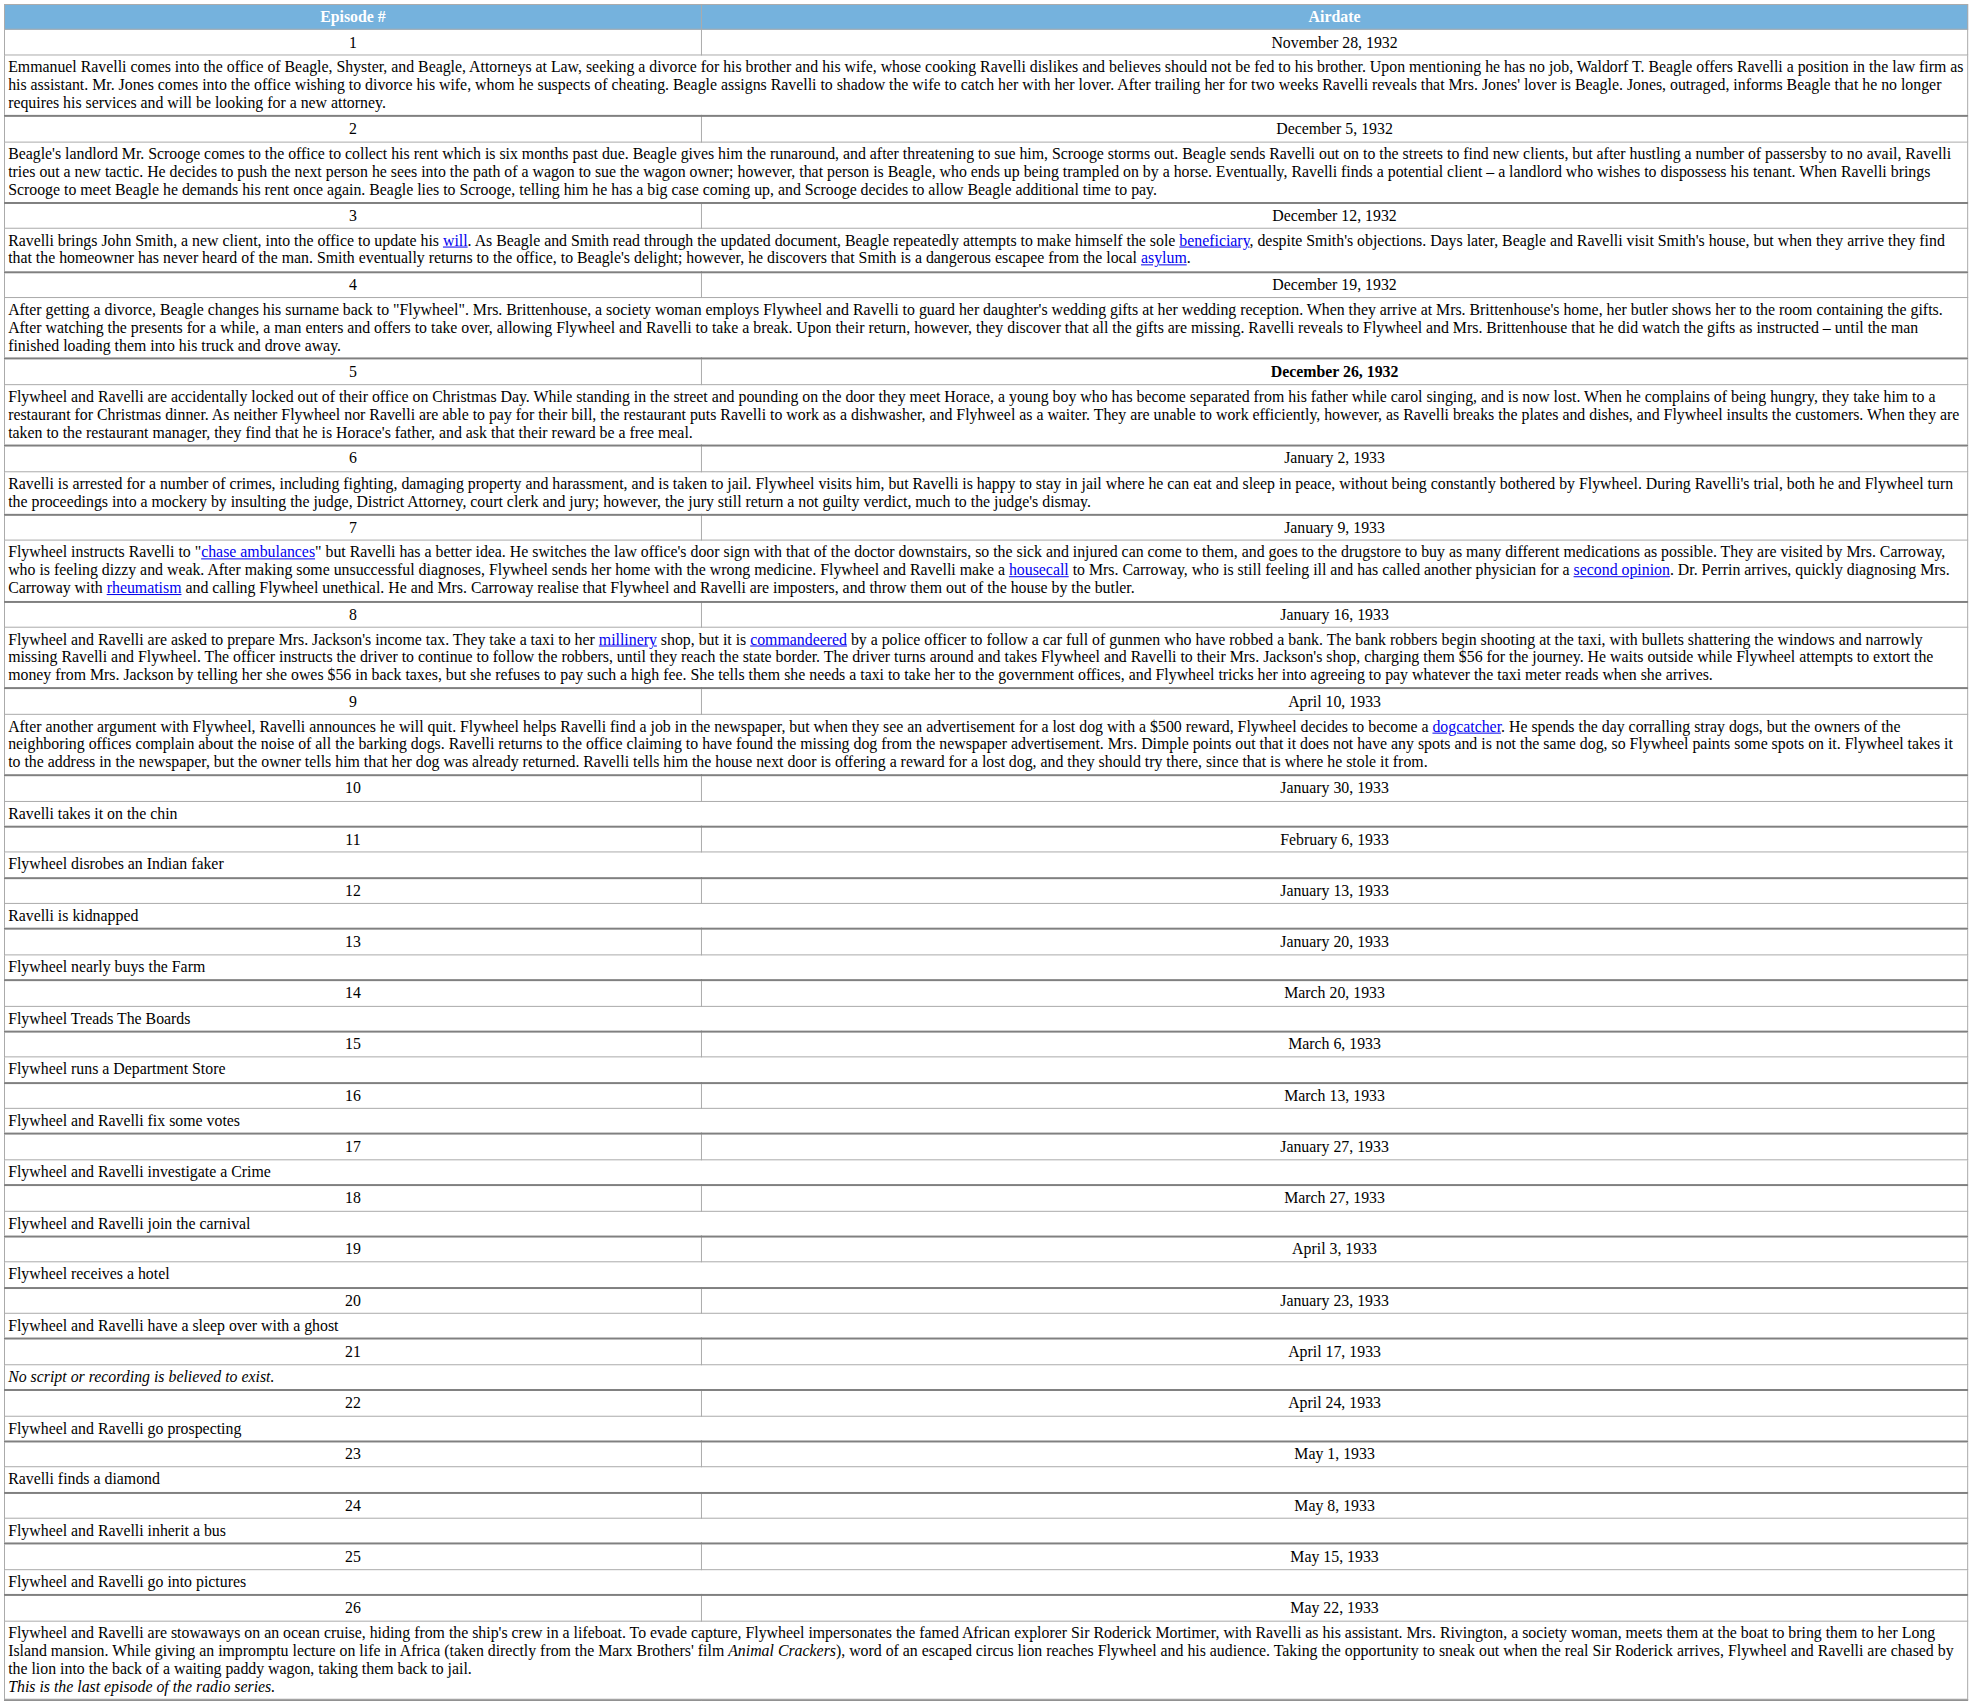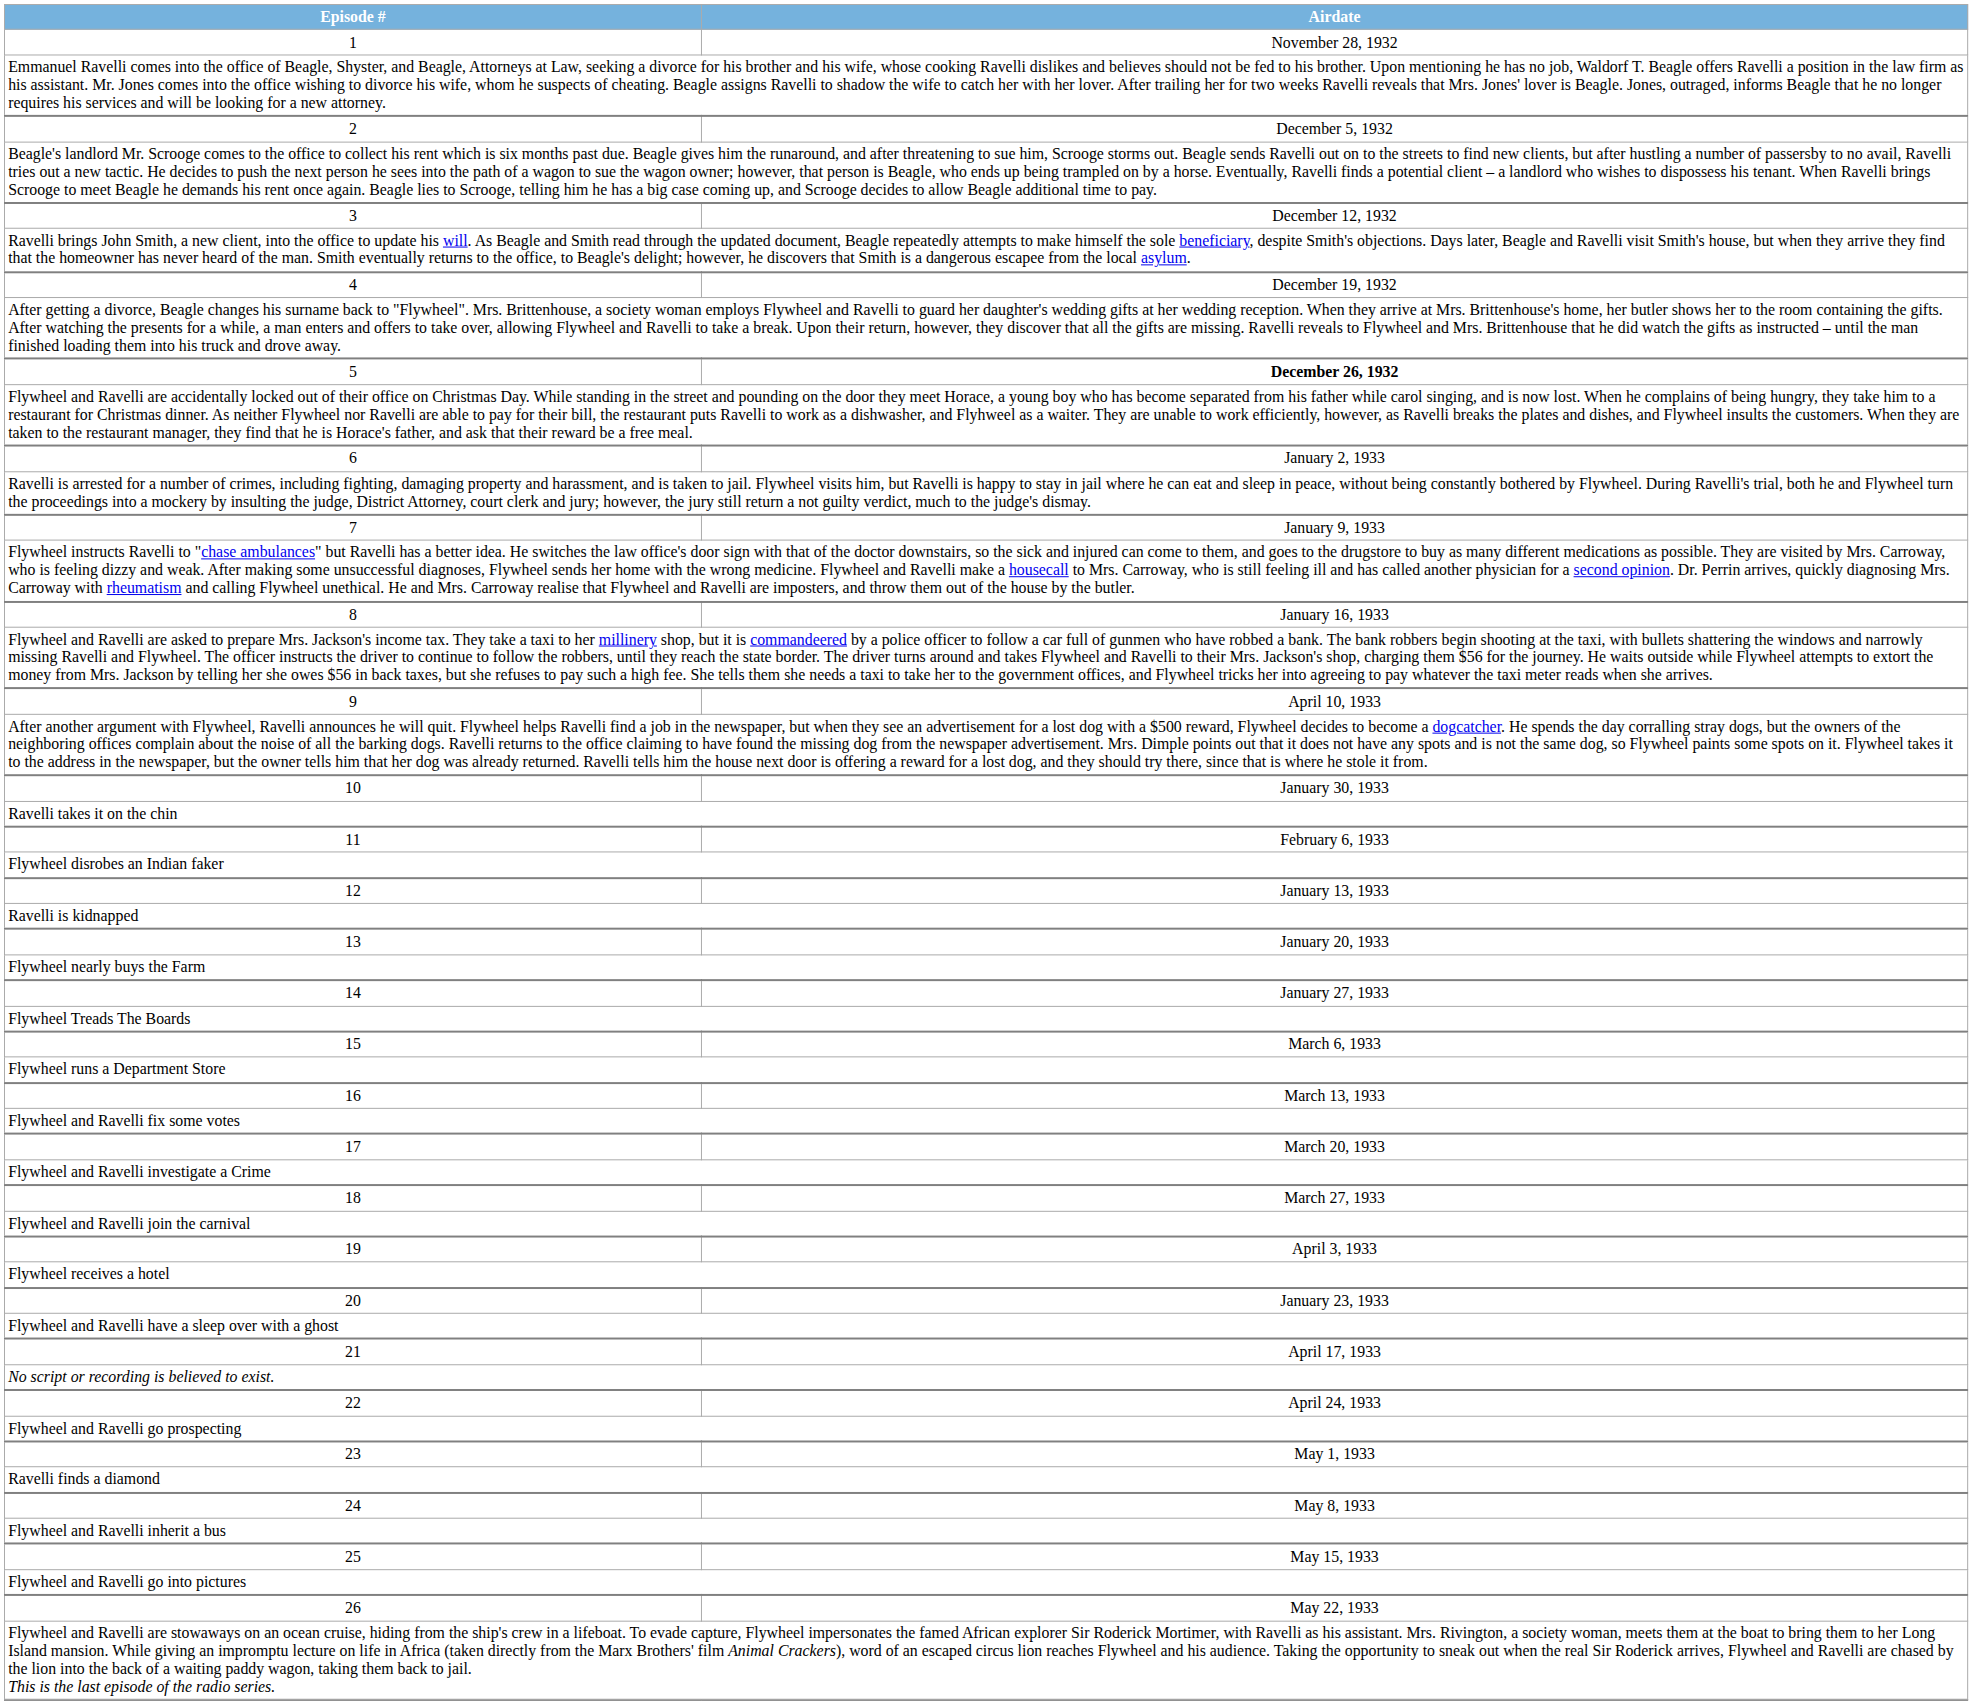 <table class="wikitable" style="margin:auto; background:#FFFFFF;">
 <tr>
 <th style="background-color: #75B2DD; color:#fff; text-align: center;">Episode #</th>
 <th style="background-color: #75B2DD; color:#fff; text-align: center;">Airdate</th>
 </tr>
 <tr>
 <td align="center">1</td>
 <td align="center">November 28, 1932</td>
 </tr>
 <tr>
 <td colspan=2 style="border-bottom:2px solid grey;">Emmanuel Ravelli comes into the office of Beagle, Shyster, and Beagle, Attorneys at Law, seeking a divorce for his brother and his wife, whose cooking Ravelli dislikes and believes should not be fed to his brother. Upon mentioning he has no job, Waldorf T. Beagle offers Ravelli a position in the law firm as his assistant. Mr. Jones comes into the office wishing to divorce his wife, whom he suspects of cheating. Beagle assigns Ravelli to shadow the wife to catch her with her lover. After trailing her for two weeks Ravelli reveals that Mrs. Jones' lover is Beagle. Jones, outraged, informs Beagle that he no longer requires his services and will be looking for a new attorney.</td>
 </tr>
 <tr>
 <td align="center">2</td>
 <td align="center">December 5, 1932</td>
 </tr>
 <tr>
 <td colspan=2 style="border-bottom:2px solid grey;">Beagle's landlord Mr. Scrooge comes to the office to collect his rent which is six months past due. Beagle gives him the runaround, and after threatening to sue him, Scrooge storms out. Beagle sends Ravelli out on to the streets to find new clients, but after hustling a number of passersby to no avail, Ravelli tries out a new tactic. He decides to push the next person he sees into the path of a wagon to sue the wagon owner; however, that person is Beagle, who ends up being trampled on by a horse. Eventually, Ravelli finds a potential client – a landlord who wishes to dispossess his tenant. When Ravelli brings Scrooge to meet Beagle he demands his rent once again. Beagle lies to Scrooge, telling him he has a big case coming up, and Scrooge decides to allow Beagle additional time to pay.</td>
 </tr>
 <tr>
 <td align="center">3</td>
 <td align="center">December 12, 1932</td>
 </tr>
 <tr>
 <td colspan=2 style="border-bottom:2px solid grey;">Ravelli brings John Smith, a new client, into the office to update his <a href='#'>will</a>. As Beagle and Smith read through the updated document, Beagle repeatedly attempts to make himself the sole <a href='#'>beneficiary</a>, despite Smith's objections. Days later, Beagle and Ravelli visit Smith's house, but when they arrive they find that the homeowner has never heard of the man. Smith eventually returns to the office, to Beagle's delight; however, he discovers that Smith is a dangerous escapee from the local <a href='#'>asylum</a>.</td>
 </tr>
 <tr>
 <td align="center">4</td>
 <td align="center">December 19, 1932</td>
 </tr>
 <tr>
 <td colspan=2 style="border-bottom:2px solid grey;">After getting a divorce, Beagle changes his surname back to "Flywheel". Mrs. Brittenhouse, a society woman employs Flywheel and Ravelli to guard her daughter's wedding gifts at her wedding reception. When they arrive at Mrs. Brittenhouse's home, her butler shows her to the room containing the gifts. After watching the presents for a while, a man enters and offers to take over, allowing Flywheel and Ravelli to take a break. Upon their return, however, they discover that all the gifts are missing. Ravelli reveals to Flywheel and Mrs. Brittenhouse that he did watch the gifts as instructed – until the man finished loading them into his truck and drove away.</td>
 </tr>
 <tr>
 <td align="center">5</td>
 <td align="center"><strong>December 26, 1932</strong></td>
 </tr>
 <tr>
 <td colspan=2 style="border-bottom:2px solid grey;">Flywheel and Ravelli are accidentally locked out of their office on Christmas Day. While standing in the street and pounding on the door they meet Horace, a young boy who has become separated from his father while carol singing, and is now lost. When he complains of being hungry, they take him to a restaurant for Christmas dinner. As neither Flywheel nor Ravelli are able to pay for their bill, the restaurant puts Ravelli to work as a dishwasher, and Flyhweel as a waiter. They are unable to work efficiently, however, as Ravelli breaks the plates and dishes, and Flywheel insults the customers. When they are taken to the restaurant manager, they find that he is Horace's father, and ask that their reward be a free meal.</td>
 </tr>
 <tr>
 <td align="center">6</td>
 <td align="center">January 2, 1933</td>
 </tr>
 <tr>
 <td colspan=2 style="border-bottom:2px solid grey;">Ravelli is arrested for a number of crimes, including fighting, damaging property and harassment, and is taken to jail. Flywheel visits him, but Ravelli is happy to stay in jail where he can eat and sleep in peace, without being constantly bothered by Flywheel. During Ravelli's trial, both he and Flywheel turn the proceedings into a mockery by insulting the judge, District Attorney, court clerk and jury; however, the jury still return a not guilty verdict, much to the judge's dismay.</td>
 </tr>
 <tr>
 <td align="center">7</td>
 <td align="center">January 9, 1933</td>
 </tr>
 <tr>
 <td colspan=2 style="border-bottom:2px solid grey;">Flywheel instructs Ravelli to "<a href='#'>chase ambulances</a>" but Ravelli has a better idea. He switches the law office's door sign with that of the doctor downstairs, so the sick and injured can come to them, and goes to the drugstore to buy as many different medications as possible. They are visited by Mrs. Carroway, who is feeling dizzy and weak. After making some unsuccessful diagnoses, Flywheel sends her home with the wrong medicine. Flywheel and Ravelli make a <a href='#'>housecall</a> to Mrs. Carroway, who is still feeling ill and has called another physician for a <a href='#'>second opinion</a>. Dr. Perrin arrives, quickly diagnosing Mrs. Carroway with <a href='#'>rheumatism</a> and calling Flywheel unethical. He and Mrs. Carroway realise that Flywheel and Ravelli are imposters, and throw them out of the house by the butler.</td>
 </tr>
 <tr>
 <td align="center">8</td>
 <td align="center">January 16, 1933</td>
 </tr>
 <tr>
 <td colspan=2 style="border-bottom:2px solid grey;">Flywheel and Ravelli are asked to prepare Mrs. Jackson's income tax. They take a taxi to her <a href='#'>millinery</a> shop, but it is <a href='#'>commandeered</a> by a police officer to follow a car full of gunmen who have robbed a bank. The bank robbers begin shooting at the taxi, with bullets shattering the windows and narrowly missing Ravelli and Flywheel. The officer instructs the driver to continue to follow the robbers, until they reach the state border. The driver turns around and takes Flywheel and Ravelli to their Mrs. Jackson's shop, charging them $56 for the journey. He waits outside while Flywheel attempts to extort the money from Mrs. Jackson by telling her she owes $56 in back taxes, but she refuses to pay such a high fee. She tells them she needs a taxi to take her to the government offices, and Flywheel tricks her into agreeing to pay whatever the taxi meter reads when she arrives.</td>
 </tr>
 <tr>
 <td align="center">9</td>
 <td align="center">April 10, 1933</td>
 </tr>
 <tr>
 <td colspan=2 style="border-bottom:2px solid grey;">After another argument with Flywheel, Ravelli announces he will quit. Flywheel helps Ravelli find a job in the newspaper, but when they see an advertisement for a lost dog with a $500 reward, Flywheel decides to become a <a href='#'>dogcatcher</a>. He spends the day corralling stray dogs, but the owners of the neighboring offices complain about the noise of all the barking dogs. Ravelli returns to the office claiming to have found the missing dog from the newspaper advertisement. Mrs. Dimple points out that it does not have any spots and is not the same dog, so Flywheel paints some spots on it. Flywheel takes it to the address in the newspaper, but the owner tells him that her dog was already returned. Ravelli tells him the house next door is offering a reward for a lost dog, and they should try there, since that is where he stole it from.</td>
 </tr>
 <tr>
 <td align="center">10</td>
 <td align="center">January 30, 1933</td>
 </tr>
 <tr>
 <td colspan=2 style="border-bottom:2px solid grey;">Ravelli takes it on the chin</td>
 </tr>
 <tr>
 <td align="center">11</td>
 <td align="center">February 6, 1933</td>
 </tr>
 <tr>
 <td colspan=2 style="border-bottom:2px solid grey;">Flywheel disrobes an Indian faker</td>
 </tr>
 <tr>
 <td align="center">12</td>
 <td align="center">January 13, 1933</td>
 </tr>
 <tr>
 <td colspan=2 style="border-bottom:2px solid grey;">Ravelli is kidnapped</td>
 </tr>
 <tr>
 <td align="center">13</td>
 <td align="center">January 20, 1933</td>
 </tr>
 <tr>
 <td colspan=2 style="border-bottom:2px solid grey;">Flywheel nearly buys the Farm</td>
 </tr>
 <tr>
 <td align="center">14</td>
-<td align="center">March 20, 1933</td>
+<td align="center">January 27, 1933</td>
 </tr>
 <tr>
 <td colspan=2 style="border-bottom:2px solid grey;">Flywheel Treads The Boards</td>
 </tr>
 <tr>
 <td align="center">15</td>
 <td align="center">March 6, 1933</td>
 </tr>
 <tr>
 <td colspan=2 style="border-bottom:2px solid grey;">Flywheel runs a Department Store</td>
 </tr>
 <tr>
 <td align="center">16</td>
 <td align="center">March 13, 1933</td>
 </tr>
 <tr>
 <td colspan=2 style="border-bottom:2px solid grey;">Flywheel and Ravelli fix some votes</td>
 </tr>
 <tr>
 <td align="center">17</td>
-<td align="center">January 27, 1933</td>
+<td align="center">March 20, 1933</td>
 </tr>
 <tr>
 <td colspan=2 style="border-bottom:2px solid grey;">Flywheel and Ravelli investigate a Crime</td>
 </tr>
 <tr>
 <td align="center">18</td>
 <td align="center">March 27, 1933</td>
 </tr>
 <tr>
 <td colspan=2 style="border-bottom:2px solid grey;">Flywheel and Ravelli join the carnival</td>
 </tr>
 <tr>
 <td align="center">19</td>
 <td align="center">April 3, 1933</td>
 </tr>
 <tr>
 <td colspan=2 style="border-bottom:2px solid grey;">Flywheel receives a hotel</td>
 </tr>
 <tr>
 <td align="center">20</td>
 <td align="center">January 23, 1933</td>
 </tr>
 <tr>
 <td colspan=2 style="border-bottom:2px solid grey;">Flywheel and Ravelli have a sleep over with a ghost</td>
 </tr>
 <tr>
 <td align="center">21</td>
 <td align="center">April 17, 1933</td>
 </tr>
 <tr>
 <td colspan=2 style="border-bottom:2px solid grey;"><em>No script or recording is believed to exist.</em></td>
 </tr>
 <tr>
 <td align="center">22</td>
 <td align="center">April 24, 1933</td>
 </tr>
 <tr>
 <td colspan=2 style="border-bottom:2px solid grey;">Flywheel and Ravelli go prospecting</td>
 </tr>
 <tr>
 <td align="center">23</td>
 <td align="center">May 1, 1933</td>
 </tr>
 <tr>
 <td colspan=2 style="border-bottom:2px solid grey;">Ravelli finds a diamond</td>
 </tr>
 <tr>
 <td align="center">24</td>
 <td align="center">May 8, 1933</td>
 </tr>
 <tr>
 <td colspan=2 style="border-bottom:2px solid grey;">Flywheel and Ravelli inherit a bus</td>
 </tr>
 <tr>
 <td align="center">25</td>
 <td align="center">May 15, 1933</td>
 </tr>
 <tr>
 <td colspan=2 style="border-bottom:2px solid grey;">Flywheel and Ravelli go into pictures</td>
 </tr>
 <tr>
 <td align="center">26</td>
 <td align="center">May 22, 1933</td>
 </tr>
 <tr>
 <td colspan=2 style="border-bottom:2px solid grey;">Flywheel and Ravelli are stowaways on an ocean cruise, hiding from the ship's crew in a lifeboat. To evade capture, Flywheel impersonates the famed African explorer Sir Roderick Mortimer, with Ravelli as his assistant. Mrs. Rivington, a society woman, meets them at the boat to bring them to her Long Island mansion. While giving an impromptu lecture on life in Africa (taken directly from the Marx Brothers' film <em>Animal Crackers</em>), word of an escaped circus lion reaches Flywheel and his audience. Taking the opportunity to sneak out when the real Sir Roderick arrives, Flywheel and Ravelli are chased by the lion into the back of a waiting paddy wagon, taking them back to jail.<br><em>This is the last episode of the radio series.</em></td>
 </tr>
 <tr>
 </tr>
 </table>
